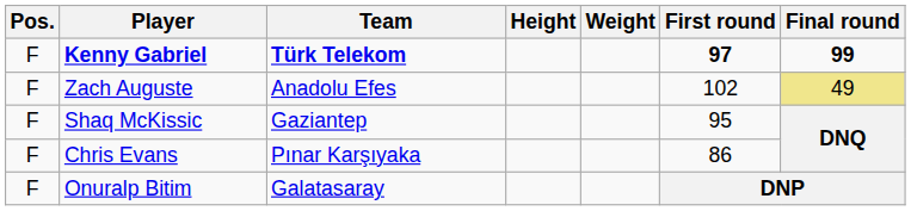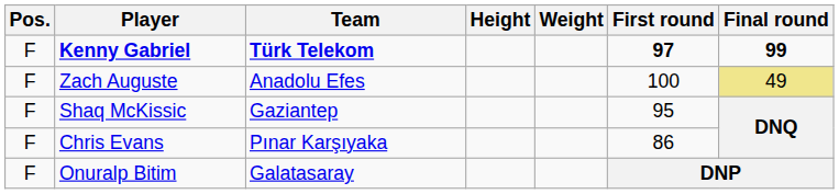 <table class="wikitable">
 <tr>
 <th>Pos.</th>
 <th style="width:150px;">Player</th>
 <th width=175>Team</th>
 <th>Height</th>
 <th>Weight</th>
 <th>First round</th>
 <th>Final round</th>
 </tr>
 <tr>
 <td style="text-align:center">F</td>
 <td><strong><a href='#'>Kenny Gabriel</a></strong></td>
 <td><strong><a href='#'>Türk Telekom</a></strong></td>
 <td align="center"><strong></strong></td>
 <td align="center"><strong></strong></td>
 <td align="center"><strong>97</strong> </td>
 <td align="center"><strong>99</strong> </td>
 </tr>
 <tr>
 <td style="text-align:center">F</td>
 <td><a href='#'>Zach Auguste</a></td>
 <td><a href='#'>Anadolu Efes</a></td>
 <td align="center"></td>
 <td align="center"></td>
-<td align="center">102 </td>
+<td align="center">100 </td>
 <td align="center" style="background: khaki;">49 </td>
 </tr>
 <tr>
 <td style="text-align:center">F</td>
 <td><a href='#'>Shaq McKissic</a></td>
 <td><a href='#'>Gaziantep</a></td>
 <td align="center"></td>
 <td align="center"></td>
 <td align="center">95 </td>
 <th rowspan="2" style="text-align:center;">DNQ</th>
 </tr>
 <tr>
 <td style="text-align:center">F</td>
 <td><a href='#'>Chris Evans</a></td>
 <td><a href='#'>Pınar Karşıyaka</a></td>
 <td align="center"></td>
 <td align="center"></td>
 <td align="center">86 </td>
 </tr>
 <tr>
 <td style="text-align:center">F</td>
 <td><a href='#'>Onuralp Bitim</a></td>
 <td><a href='#'>Galatasaray</a></td>
 <td align="center"></td>
 <td align="center"></td>
 <th colspan="2" style="text-align:center;">DNP</th>
 </tr>
 </table>
